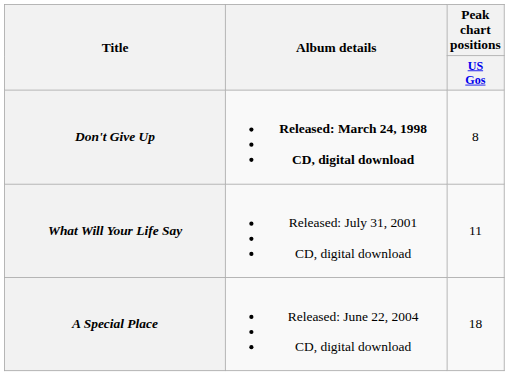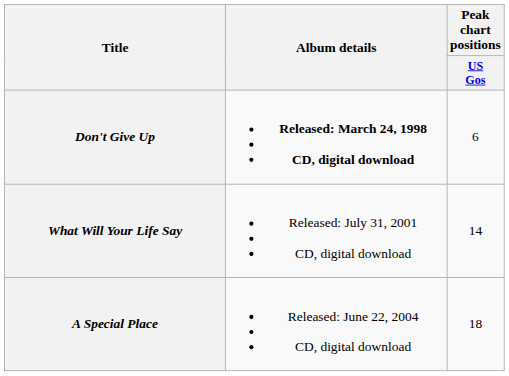 <table class="wikitable plainrowheaders" style="text-align:center;">
 <tr>
 <th scope="col" rowspan="2" style="width:16em;">Title</th>
 <th scope="col" rowspan="2" style="width:16em;">Album details</th>
 <th scope="col" colspan="1">Peak chart positions</th>
 </tr>
 <tr>
 <th style="width:3em; font-size:90%"><a href='#'>US<br>Gos</a></th>
 </tr>
 <tr>
 <th scope="row"><em>Don't Give Up</em></th>
 <td><strong><br><ul><li>Released: March 24, 1998</li><li></li><li>CD, digital download</li></ul></strong></td>
-<td>8</td>
+<td>6</td>
 </tr>
 <tr>
 <th scope="row"><em>What Will Your Life Say</em></th>
 <td><br><ul><li>Released: July 31, 2001</li><li></li><li>CD, digital download</li></ul></td>
-<td>11</td>
+<td>14</td>
 </tr>
 <tr>
 <th scope="row"><em>A Special Place</em></th>
 <td><br><ul><li>Released: June 22, 2004</li><li></li><li>CD, digital download</li></ul></td>
 <td>18</td>
 </tr>
 </table>
